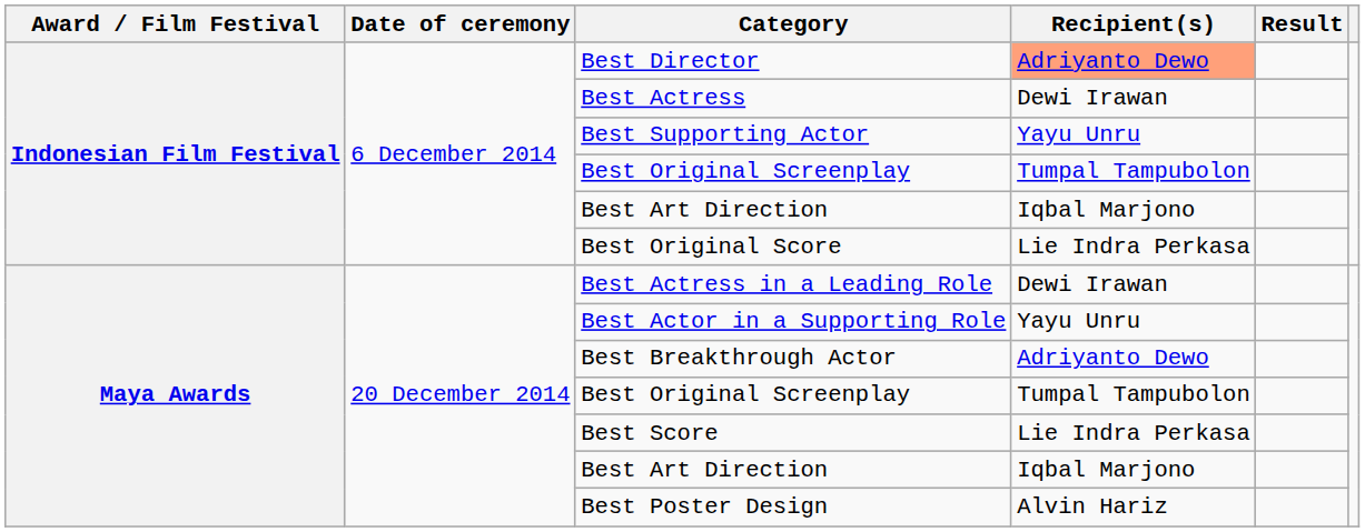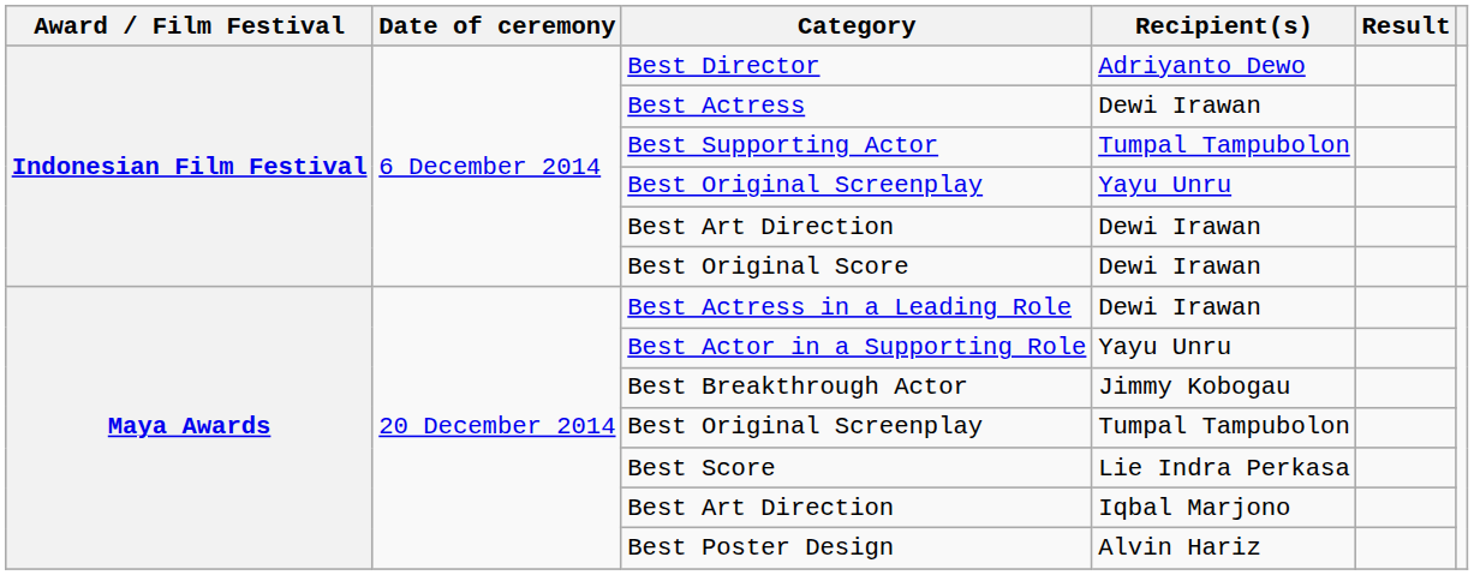 <table class="wikitable sortable plainrowheaders">
 <tr>
 <th scope="col">Award / Film Festival</th>
 <th scope="col">Date of ceremony</th>
 <th scope="col">Category</th>
 <th scope="col">Recipient(s)</th>
 <th scope="col">Result</th>
 <th scope="col" class="unsortable"></th>
 </tr>
 <tr>
 <th scope="row" rowspan="6"><a href='#'>Indonesian Film Festival</a></th>
 <td rowspan="6"><a href='#'>6 December 2014</a></td>
 <td><a href='#'>Best Director</a></td>
-<td style="background: lightsalmon;"><a href='#'>Adriyanto Dewo</a></td>
+<td><a href='#'>Adriyanto Dewo</a></td>
 <td></td>
 <td rowspan="6" align="center"></td>
 </tr>
 <tr>
 <td><a href='#'>Best Actress</a></td>
 <td>Dewi Irawan</td>
 <td></td>
 </tr>
 <tr>
 <td><a href='#'>Best Supporting Actor</a></td>
+<td><a href='#'>Tumpal Tampubolon</a></td>
+<td></td>
+</tr>
+<tr>
+<td><a href='#'>Best Original Screenplay</a></td>
 <td><a href='#'>Yayu Unru</a></td>
 <td></td>
 </tr>
 <tr>
-<td><a href='#'>Best Original Screenplay</a></td>
-<td><a href='#'>Tumpal Tampubolon</a></td>
-<td></td>
-</tr>
-<tr>
 <td>Best Art Direction</td>
-<td>Iqbal Marjono</td>
+<td>Dewi Irawan</td>
 <td></td>
 </tr>
 <tr>
 <td>Best Original Score</td>
-<td>Lie Indra Perkasa</td>
+<td>Dewi Irawan</td>
 <td></td>
 </tr>
 <tr>
 <th scope="row" rowspan="7"><a href='#'>Maya Awards</a></th>
 <td rowspan="7"><a href='#'>20 December 2014</a></td>
 <td><a href='#'>Best Actress in a Leading Role</a></td>
 <td>Dewi Irawan</td>
 <td></td>
 <td align="center" rowspan="7"></td>
 </tr>
 <tr>
 <td><a href='#'>Best Actor in a Supporting Role</a></td>
 <td>Yayu Unru</td>
 <td></td>
 </tr>
 <tr>
 <td>Best Breakthrough Actor</td>
-<td><a href='#'>Adriyanto Dewo</a></td>
+<td>Jimmy Kobogau</td>
 <td></td>
 </tr>
 <tr>
 <td>Best Original Screenplay</td>
 <td>Tumpal Tampubolon</td>
 <td></td>
 </tr>
 <tr>
 <td>Best Score</td>
 <td>Lie Indra Perkasa</td>
 <td></td>
 </tr>
 <tr>
 <td>Best Art Direction</td>
 <td>Iqbal Marjono</td>
 <td></td>
 </tr>
 <tr>
 <td>Best Poster Design</td>
 <td>Alvin Hariz</td>
 <td></td>
 </tr>
 </table>
